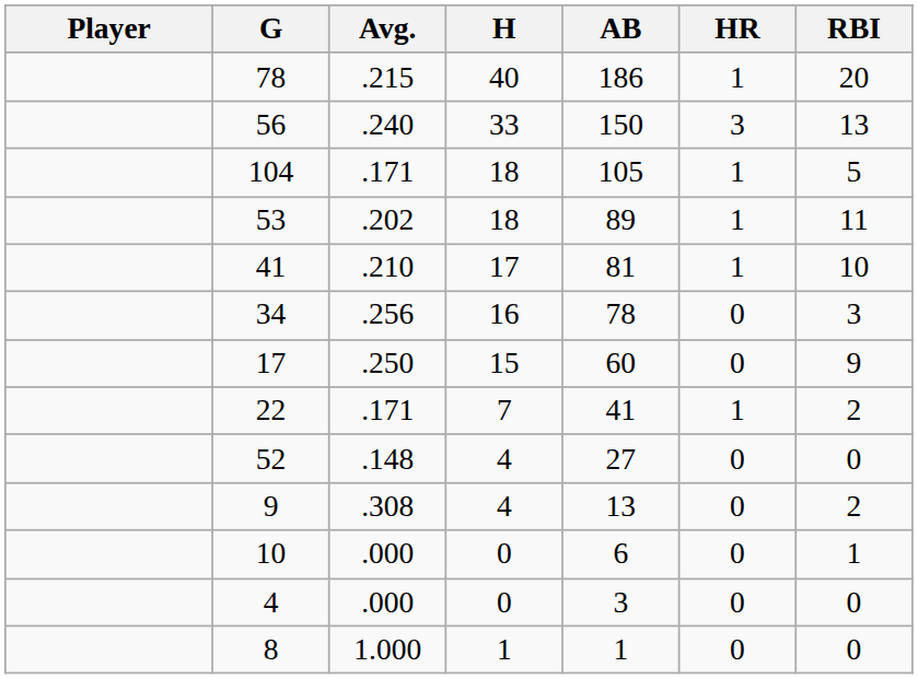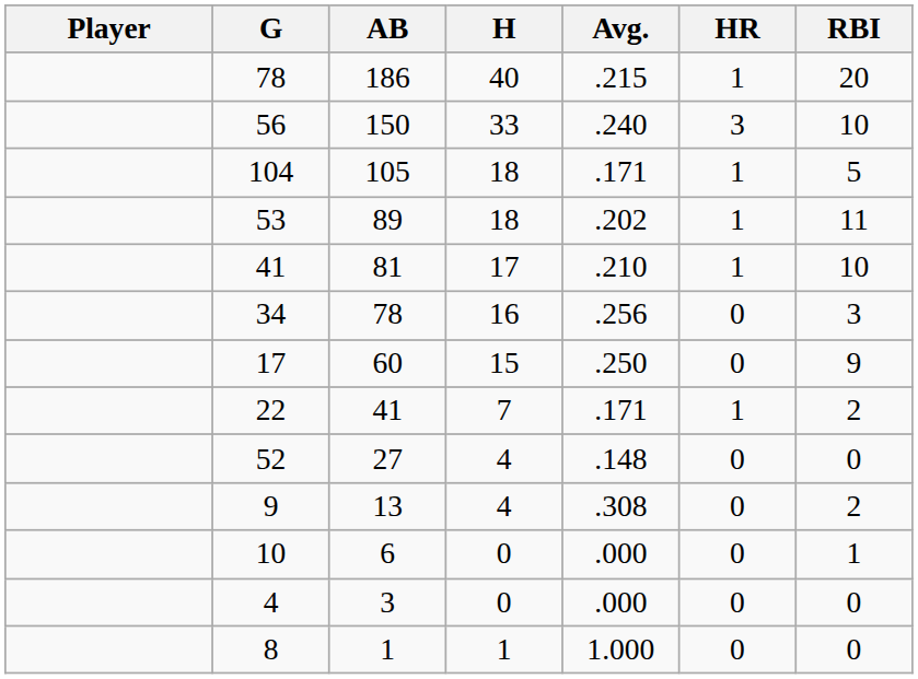 <table class="wikitable sortable">
 <tr>
 <th bgcolor="#DDDDFF" width="16%">Player</th>
 <th bgcolor="#DDDDFF" width="9%">G</th>
+<th bgcolor="#DDDDFF" width="9%">AB</th>
+<th bgcolor="#DDDDFF" width="9%">H</th>
 <th bgcolor="#DDDDFF" width="9%">Avg.</th>
-<th bgcolor="#DDDDFF" width="9%">H</th>
-<th bgcolor="#DDDDFF" width="9%">AB</th>
 <th bgcolor="#DDDDFF" width="9%">HR</th>
 <th bgcolor="#DDDDFF" width="9%">RBI</th>
 </tr>
 <tr align="center">
 <td></td>
 <td>78</td>
+<td>186</td>
+<td>40</td>
 <td>.215</td>
-<td>40</td>
-<td>186</td>
 <td>1</td>
 <td>20</td>
 </tr>
 <tr align="center">
 <td></td>
 <td>56</td>
+<td>150</td>
+<td>33</td>
 <td>.240</td>
-<td>33</td>
-<td>150</td>
 <td>3</td>
-<td>13</td>
+<td>10</td>
 </tr>
 <tr align="center">
 <td></td>
 <td>104</td>
+<td>105</td>
+<td>18</td>
 <td>.171</td>
-<td>18</td>
-<td>105</td>
 <td>1</td>
 <td>5</td>
 </tr>
 <tr align="center">
 <td></td>
 <td>53</td>
+<td>89</td>
+<td>18</td>
 <td>.202</td>
-<td>18</td>
-<td>89</td>
 <td>1</td>
 <td>11</td>
 </tr>
 <tr align="center">
 <td></td>
 <td>41</td>
+<td>81</td>
+<td>17</td>
 <td>.210</td>
-<td>17</td>
-<td>81</td>
 <td>1</td>
 <td>10</td>
 </tr>
 <tr align="center">
 <td></td>
 <td>34</td>
+<td>78</td>
+<td>16</td>
 <td>.256</td>
-<td>16</td>
-<td>78</td>
 <td>0</td>
 <td>3</td>
 </tr>
 <tr align="center">
 <td></td>
 <td>17</td>
+<td>60</td>
+<td>15</td>
 <td>.250</td>
-<td>15</td>
-<td>60</td>
 <td>0</td>
 <td>9</td>
 </tr>
 <tr align="center">
 <td></td>
 <td>22</td>
+<td>41</td>
+<td>7</td>
 <td>.171</td>
-<td>7</td>
-<td>41</td>
 <td>1</td>
 <td>2</td>
 </tr>
 <tr align="center">
 <td></td>
 <td>52</td>
+<td>27</td>
+<td>4</td>
 <td>.148</td>
-<td>4</td>
-<td>27</td>
 <td>0</td>
 <td>0</td>
 </tr>
 <tr align="center">
 <td></td>
 <td>9</td>
+<td>13</td>
+<td>4</td>
 <td>.308</td>
-<td>4</td>
-<td>13</td>
 <td>0</td>
 <td>2</td>
 </tr>
 <tr align="center">
 <td></td>
 <td>10</td>
+<td>6</td>
+<td>0</td>
 <td>.000</td>
-<td>0</td>
-<td>6</td>
 <td>0</td>
 <td>1</td>
 </tr>
 <tr align="center">
 <td></td>
 <td>4</td>
+<td>3</td>
+<td>0</td>
 <td>.000</td>
-<td>0</td>
-<td>3</td>
 <td>0</td>
 <td>0</td>
 </tr>
 <tr align="center">
 <td></td>
 <td>8</td>
-<td>1.000</td>
 <td>1</td>
 <td>1</td>
+<td>1.000</td>
 <td>0</td>
 <td>0</td>
 </tr>
 </table>
